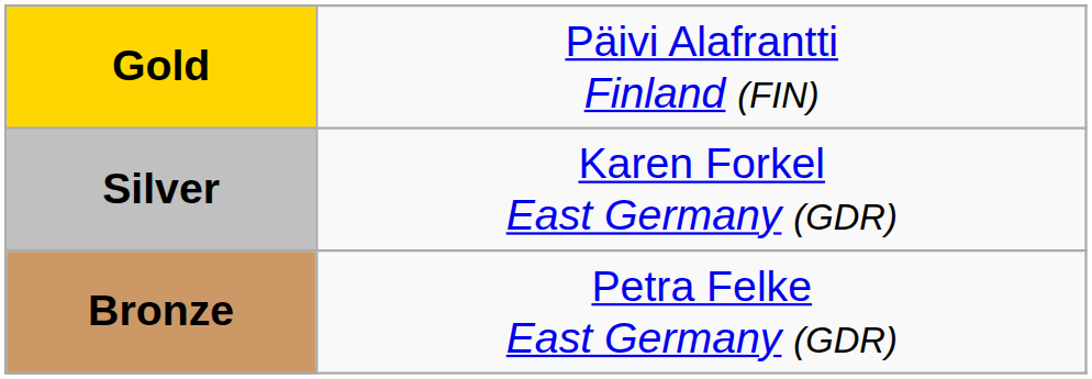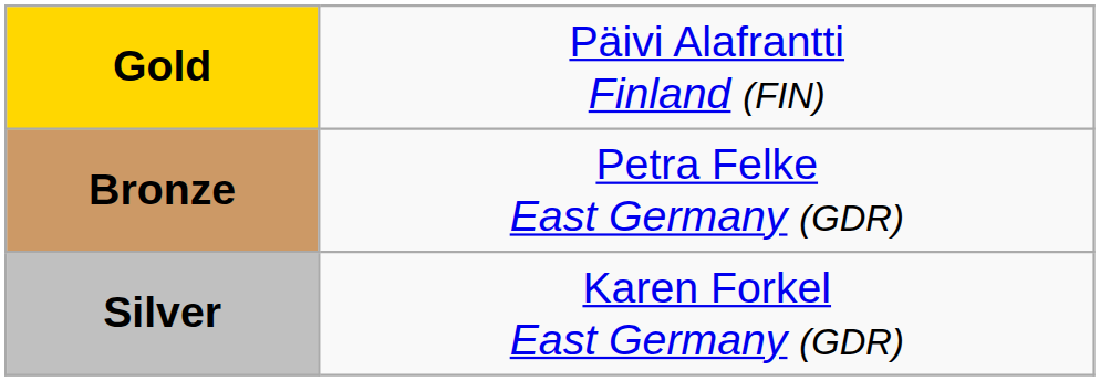 <table class="wikitable" style=" text-align:center; font-size:110%;" width="35%">
 <tr>
 <td bgcolor="gold"><strong>Gold</strong></td>
 <td> <a href='#'>Päivi Alafrantti</a><br><em><a href='#'>Finland</a> <small>(FIN)</small></em></td>
 </tr>
 <tr>
+<td bgcolor="CC9966"><strong>Bronze</strong></td>
+<td> <a href='#'>Petra Felke</a><br><em><a href='#'>East Germany</a> <small>(GDR)</small></em></td>
+</tr>
+<tr>
 <td bgcolor="silver"><strong>Silver</strong></td>
 <td> <a href='#'>Karen Forkel</a><br><em><a href='#'>East Germany</a> <small>(GDR)</small></em></td>
 </tr>
-<tr>
-<td bgcolor="CC9966"><strong>Bronze</strong></td>
-<td> <a href='#'>Petra Felke</a><br><em><a href='#'>East Germany</a> <small>(GDR)</small></em></td>
-</tr>
 </table>
